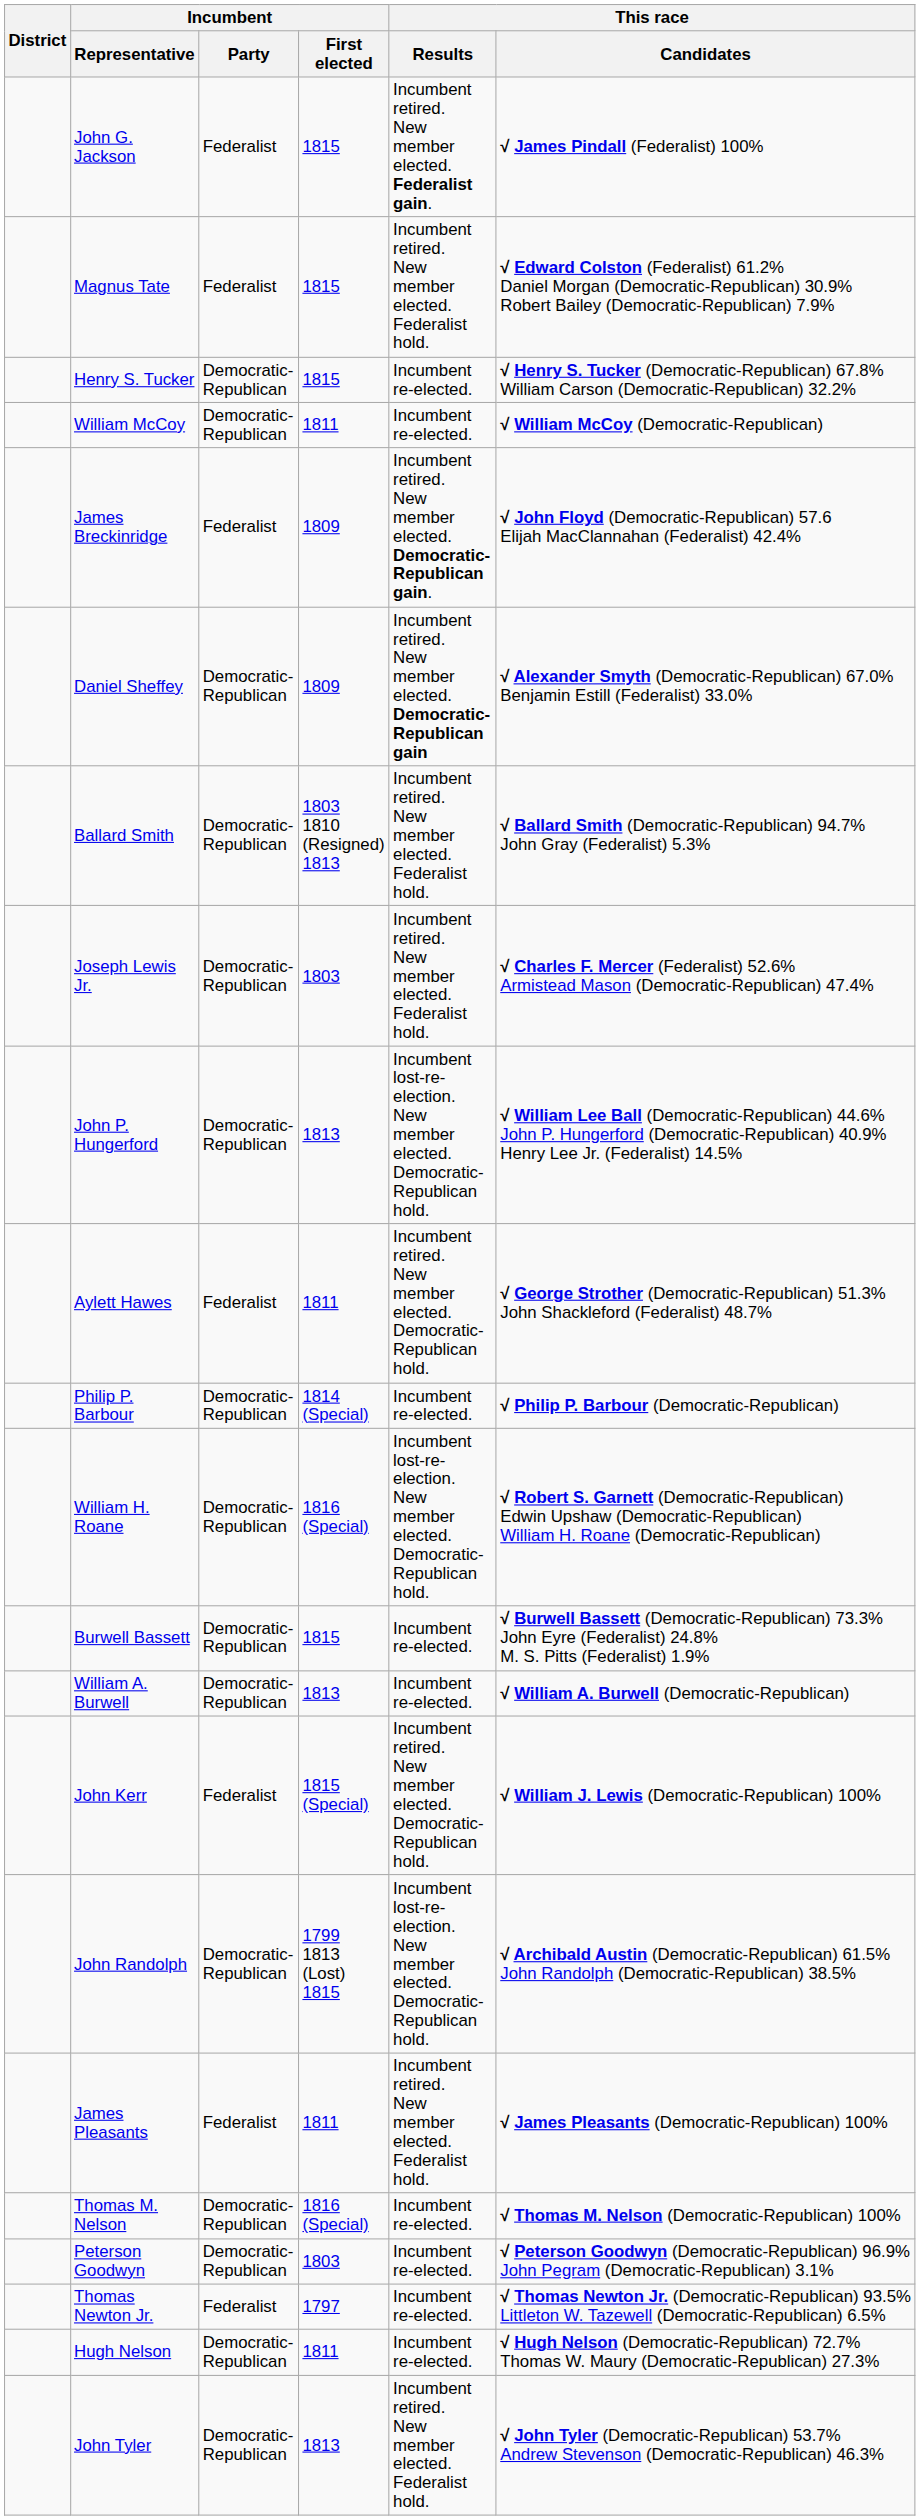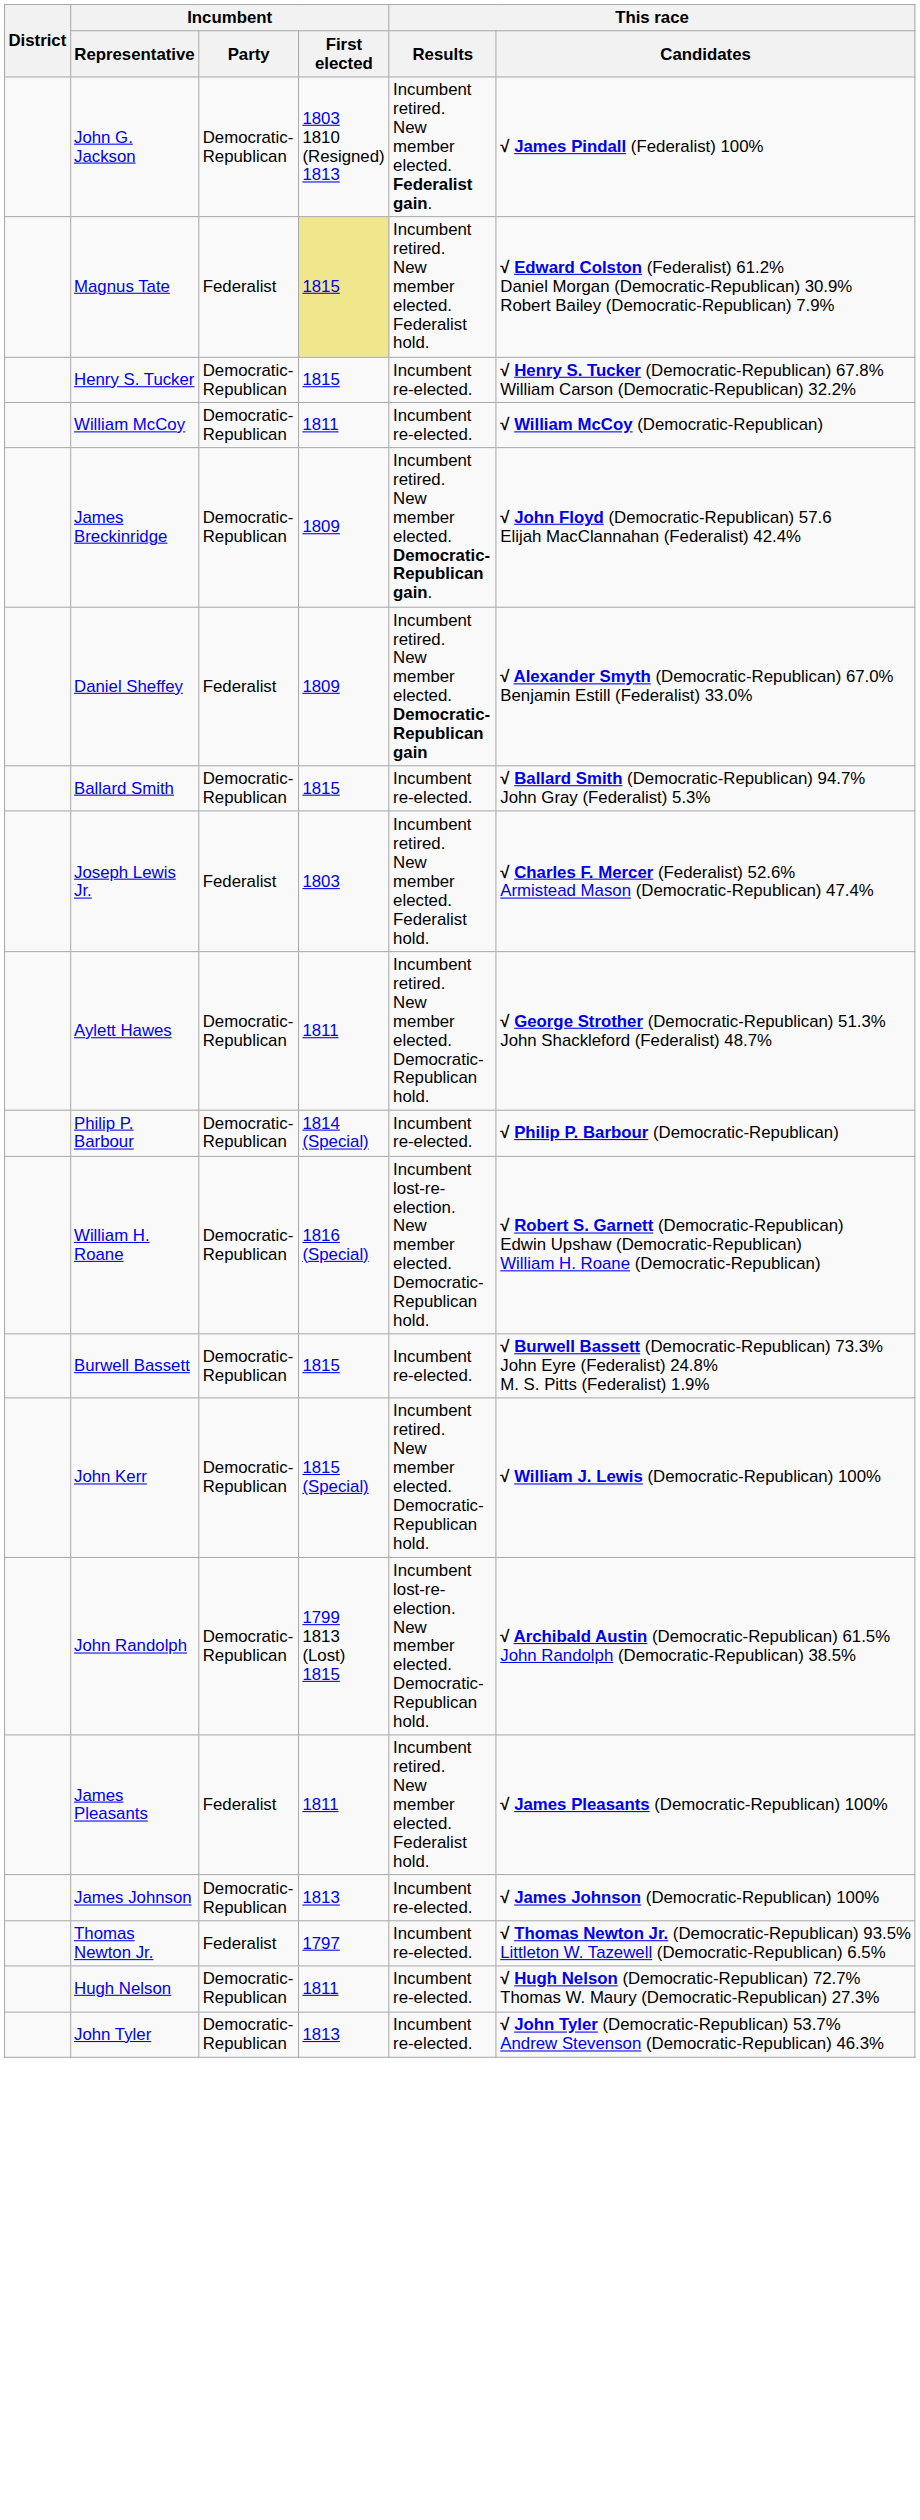 <table class=wikitable>
 <tr>
 <th rowspan=2>District</th>
 <th colspan=3>Incumbent</th>
 <th colspan=2>This race</th>
 </tr>
 <tr>
 <th>Representative</th>
 <th>Party</th>
 <th>First elected</th>
 <th>Results</th>
 <th>Candidates</th>
 </tr>
 <tr>
 <td></td>
 <td><a href='#'>John G. Jackson</a></td>
-<td>Federalist</td>
-<td><a href='#'>1815</a></td>
+<td>Democratic-Republican</td>
+<td><a href='#'>1803</a><br>1810 (Resigned)<br><a href='#'>1813</a></td>
 <td>Incumbent retired.<br>New member elected.<br><strong>Federalist gain</strong>.</td>
 <td nowrap><strong>√ <a href='#'>James Pindall</a></strong> (Federalist) 100%</td>
 </tr>
 <tr>
 <td></td>
 <td><a href='#'>Magnus Tate</a></td>
 <td>Federalist</td>
-<td><a href='#'>1815</a></td>
+<td style="background: khaki;"><a href='#'>1815</a></td>
 <td>Incumbent retired.<br>New member elected.<br>Federalist hold.</td>
 <td nowrap><strong>√ <a href='#'>Edward Colston</a></strong> (Federalist) 61.2%<br>Daniel Morgan (Democratic-Republican) 30.9%<br>Robert Bailey (Democratic-Republican) 7.9%</td>
 </tr>
 <tr>
 <td></td>
 <td><a href='#'>Henry S. Tucker</a></td>
 <td>Democratic-Republican</td>
 <td><a href='#'>1815</a></td>
 <td>Incumbent re-elected.</td>
 <td nowrap><strong>√ <a href='#'>Henry S. Tucker</a></strong> (Democratic-Republican) 67.8%<br>William Carson (Democratic-Republican) 32.2%</td>
 </tr>
 <tr>
 <td></td>
 <td><a href='#'>William McCoy</a></td>
 <td>Democratic-Republican</td>
 <td><a href='#'>1811</a></td>
 <td>Incumbent re-elected.</td>
 <td nowrap><strong>√ <a href='#'>William McCoy</a></strong> (Democratic-Republican)</td>
 </tr>
 <tr>
 <td></td>
 <td><a href='#'>James Breckinridge</a></td>
-<td>Federalist</td>
+<td>Democratic-Republican</td>
 <td><a href='#'>1809</a></td>
 <td>Incumbent retired.<br>New member elected.<br><strong>Democratic-Republican gain</strong>.</td>
 <td nowrap><strong>√ <a href='#'>John Floyd</a></strong> (Democratic-Republican) 57.6<br>Elijah MacClannahan (Federalist) 42.4%</td>
 </tr>
 <tr>
 <td></td>
 <td><a href='#'>Daniel Sheffey</a></td>
-<td>Democratic-Republican</td>
+<td>Federalist</td>
 <td><a href='#'>1809</a></td>
 <td>Incumbent retired.<br>New member elected.<br><strong>Democratic-Republican gain</strong></td>
 <td nowrap><strong>√ <a href='#'>Alexander Smyth</a></strong> (Democratic-Republican) 67.0%<br>Benjamin Estill (Federalist) 33.0%</td>
 </tr>
 <tr>
 <td></td>
 <td><a href='#'>Ballard Smith</a></td>
 <td>Democratic-Republican</td>
-<td><a href='#'>1803</a><br>1810 (Resigned)<br><a href='#'>1813</a></td>
-<td>Incumbent retired.<br>New member elected.<br>Federalist hold.</td>
+<td><a href='#'>1815</a></td>
+<td>Incumbent re-elected.</td>
 <td nowrap><strong>√ <a href='#'>Ballard Smith</a></strong> (Democratic-Republican) 94.7%<br>John Gray (Federalist) 5.3%</td>
 </tr>
 <tr>
 <td></td>
 <td><a href='#'>Joseph Lewis Jr.</a></td>
-<td>Democratic-Republican</td>
+<td>Federalist</td>
 <td><a href='#'>1803</a></td>
 <td>Incumbent retired.<br>New member elected.<br>Federalist hold.</td>
 <td nowrap><strong>√ <a href='#'>Charles F. Mercer</a></strong> (Federalist) 52.6%<br><a href='#'>Armistead Mason</a> (Democratic-Republican) 47.4%</td>
 </tr>
 <tr>
 <td></td>
-<td><a href='#'>John P. Hungerford</a></td>
+<td><a href='#'>Aylett Hawes</a></td>
 <td>Democratic-Republican</td>
-<td><a href='#'>1813</a></td>
-<td>Incumbent lost-re-election.<br>New member elected.<br>Democratic-Republican hold.</td>
-<td nowrap><strong>√ <a href='#'>William Lee Ball</a></strong> (Democratic-Republican) 44.6%<br><a href='#'>John P. Hungerford</a> (Democratic-Republican) 40.9%<br>Henry Lee Jr. (Federalist) 14.5%</td>
-</tr>
-<tr>
-<td></td>
-<td><a href='#'>Aylett Hawes</a></td>
-<td>Federalist</td>
 <td><a href='#'>1811</a></td>
 <td>Incumbent retired.<br>New member elected.<br>Democratic-Republican hold.</td>
 <td nowrap><strong>√ <a href='#'>George Strother</a></strong> (Democratic-Republican) 51.3%<br>John Shackleford (Federalist) 48.7%</td>
 </tr>
 <tr>
 <td></td>
 <td><a href='#'>Philip P. Barbour</a></td>
 <td>Democratic-Republican</td>
 <td><a href='#'>1814 (Special)</a></td>
 <td>Incumbent re-elected.</td>
 <td nowrap><strong>√ <a href='#'>Philip P. Barbour</a></strong> (Democratic-Republican)</td>
 </tr>
 <tr>
 <td></td>
 <td><a href='#'>William H. Roane</a></td>
 <td>Democratic-Republican</td>
 <td><a href='#'>1816 (Special)</a></td>
 <td>Incumbent lost-re-election.<br>New member elected.<br>Democratic-Republican hold.</td>
 <td nowrap><strong>√ <a href='#'>Robert S. Garnett</a></strong> (Democratic-Republican)<br>Edwin Upshaw (Democratic-Republican)<br><a href='#'>William H. Roane</a> (Democratic-Republican)</td>
 </tr>
 <tr>
 <td></td>
 <td><a href='#'>Burwell Bassett</a></td>
 <td>Democratic-Republican</td>
 <td><a href='#'>1815</a></td>
 <td>Incumbent re-elected.</td>
 <td nowrap><strong>√ <a href='#'>Burwell Bassett</a></strong> (Democratic-Republican) 73.3%<br>John Eyre (Federalist) 24.8%<br>M. S. Pitts (Federalist) 1.9%</td>
 </tr>
 <tr>
 <td></td>
-<td><a href='#'>William A. Burwell</a></td>
+<td><a href='#'>John Kerr</a></td>
 <td>Democratic-Republican</td>
-<td><a href='#'>1813</a></td>
-<td>Incumbent re-elected.</td>
-<td nowrap><strong>√ <a href='#'>William A. Burwell</a></strong> (Democratic-Republican)</td>
-</tr>
-<tr>
-<td></td>
-<td><a href='#'>John Kerr</a></td>
-<td>Federalist</td>
 <td><a href='#'>1815 (Special)</a></td>
 <td>Incumbent retired.<br>New member elected.<br>Democratic-Republican hold.</td>
 <td nowrap><strong>√ <a href='#'>William J. Lewis</a></strong> (Democratic-Republican) 100%</td>
 </tr>
 <tr>
 <td></td>
 <td><a href='#'>John Randolph</a></td>
 <td>Democratic-Republican</td>
 <td><a href='#'>1799</a><br>1813 (Lost)<br><a href='#'>1815</a></td>
 <td>Incumbent lost-re-election.<br>New member elected.<br>Democratic-Republican hold.</td>
 <td nowrap><strong>√ <a href='#'>Archibald Austin</a></strong> (Democratic-Republican) 61.5%<br><a href='#'>John Randolph</a> (Democratic-Republican) 38.5%</td>
 </tr>
 <tr>
 <td></td>
 <td><a href='#'>James Pleasants</a></td>
 <td>Federalist</td>
 <td><a href='#'>1811</a></td>
 <td>Incumbent retired.<br>New member elected.<br>Federalist hold.</td>
 <td nowrap><strong>√ <a href='#'>James Pleasants</a></strong> (Democratic-Republican) 100%</td>
 </tr>
 <tr>
 <td></td>
-<td><a href='#'>Thomas M. Nelson</a></td>
+<td><a href='#'>James Johnson</a></td>
 <td>Democratic-Republican</td>
-<td><a href='#'>1816 (Special)</a></td>
+<td><a href='#'>1813</a></td>
 <td>Incumbent re-elected.</td>
-<td nowrap><strong>√ <a href='#'>Thomas M. Nelson</a></strong> (Democratic-Republican) 100%</td>
-</tr>
-<tr>
-<td></td>
-<td><a href='#'>Peterson Goodwyn</a></td>
-<td>Democratic-Republican</td>
-<td><a href='#'>1803</a></td>
-<td>Incumbent re-elected.</td>
-<td nowrap><strong>√ <a href='#'>Peterson Goodwyn</a></strong> (Democratic-Republican) 96.9%<br><a href='#'>John Pegram</a> (Democratic-Republican) 3.1%</td>
+<td nowrap><strong>√ <a href='#'>James Johnson</a></strong> (Democratic-Republican) 100%</td>
 </tr>
 <tr>
 <td></td>
 <td><a href='#'>Thomas Newton Jr.</a></td>
 <td>Federalist</td>
 <td><a href='#'>1797</a></td>
 <td>Incumbent re-elected.</td>
 <td nowrap><strong>√ <a href='#'>Thomas Newton Jr.</a></strong> (Democratic-Republican) 93.5%<br><a href='#'>Littleton W. Tazewell</a> (Democratic-Republican) 6.5%</td>
 </tr>
 <tr>
 <td></td>
 <td><a href='#'>Hugh Nelson</a></td>
 <td>Democratic-Republican</td>
 <td><a href='#'>1811</a></td>
 <td>Incumbent re-elected.</td>
 <td nowrap><strong>√ <a href='#'>Hugh Nelson</a></strong> (Democratic-Republican) 72.7%<br>Thomas W. Maury (Democratic-Republican) 27.3%</td>
 </tr>
 <tr>
 <td></td>
 <td><a href='#'>John Tyler</a></td>
 <td>Democratic-Republican</td>
 <td><a href='#'>1813</a></td>
-<td>Incumbent retired.<br>New member elected.<br>Federalist hold.</td>
+<td>Incumbent re-elected.</td>
 <td nowrap><strong>√ <a href='#'>John Tyler</a></strong> (Democratic-Republican) 53.7%<br><a href='#'>Andrew Stevenson</a> (Democratic-Republican) 46.3%</td>
 </tr>
 </table>
